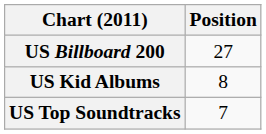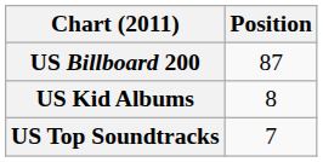 <table class="wikitable sortable plainrowheaders">
 <tr>
 <th>Chart (2011)</th>
 <th>Position</th>
 </tr>
 <tr>
 <th scope="row">US <em>Billboard</em> 200</th>
-<td style="text-align:center;">27</td>
+<td style="text-align:center;">87</td>
 </tr>
 <tr>
 <th scope="row">US Kid Albums</th>
 <td style="text-align:center;">8</td>
 </tr>
 <tr>
 <th scope="row">US Top Soundtracks</th>
 <td style="text-align:center;">7</td>
 </tr>
 </table>
